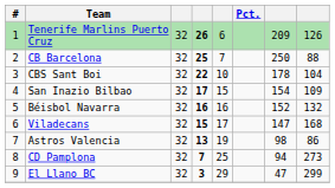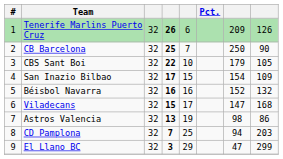 <table class="wikitable" style="text-align:center;">
 <tr>
 <th width=20>#</th>
 <th width=180>Team</th>
 <th width=20></th>
 <th width=20></th>
 <th width=20></th>
 <th width=35><a href='#'>Pct.</a></th>
 <th width=35></th>
 <th width=35></th>
 </tr>
 <tr style="background: #ACE1AF">
 <td>1</td>
 <td align=left><a href='#'>Tenerife Marlins Puerto Cruz</a></td>
 <td>32</td>
 <td><strong>26</strong></td>
 <td>6</td>
 <td></td>
 <td>209</td>
 <td>126</td>
 </tr>
 <tr>
 <td>2</td>
 <td align=left><a href='#'>CB Barcelona</a></td>
 <td>32</td>
 <td><strong>25</strong></td>
 <td>7</td>
 <td></td>
 <td>250</td>
-<td>88</td>
+<td>90</td>
 </tr>
 <tr>
 <td>3</td>
 <td align=left>CBS Sant Boi</td>
 <td>32</td>
 <td><strong>22</strong></td>
 <td>10</td>
 <td></td>
-<td>178</td>
-<td>104</td>
+<td>179</td>
+<td>105</td>
 </tr>
 <tr>
 <td>4</td>
 <td align=left>San Inazio Bilbao</td>
 <td>32</td>
 <td><strong>17</strong></td>
 <td>15</td>
 <td></td>
 <td>154</td>
 <td>109</td>
 </tr>
 <tr>
 <td>5</td>
 <td align=left>Béisbol Navarra</td>
 <td>32</td>
 <td><strong>16</strong></td>
 <td>16</td>
 <td></td>
 <td>152</td>
 <td>132</td>
 </tr>
 <tr>
 <td>6</td>
 <td align=left><a href='#'>Viladecans</a></td>
 <td>32</td>
 <td><strong>15</strong></td>
 <td>17</td>
 <td></td>
 <td>147</td>
 <td>168</td>
 </tr>
 <tr>
 <td>7</td>
 <td align=left>Astros Valencia</td>
 <td>32</td>
 <td><strong>13</strong></td>
 <td>19</td>
 <td></td>
 <td>98</td>
 <td>86</td>
 </tr>
 <tr>
 <td>8</td>
 <td align=left><a href='#'>CD Pamplona</a></td>
 <td>32</td>
 <td><strong>7</strong></td>
 <td>25</td>
 <td></td>
 <td>94</td>
-<td>273</td>
+<td>203</td>
 </tr>
 <tr>
 <td>9</td>
 <td align=left><a href='#'>El Llano BC</a></td>
 <td>32</td>
 <td><strong>3</strong></td>
 <td>29</td>
 <td></td>
 <td>47</td>
 <td>299</td>
 </tr>
 <tr>
 </tr>
 </table>
